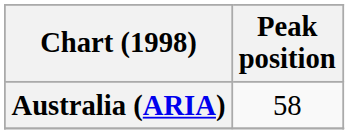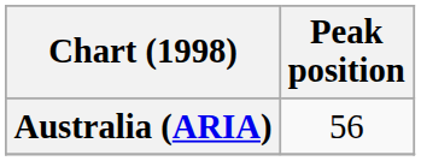 <table class="wikitable sortable plainrowheaders">
 <tr>
 <th>Chart (1998)</th>
 <th>Peak<br>position</th>
 </tr>
 <tr>
 <th scope="row">Australia (<a href='#'>ARIA</a>)</th>
-<td style="text-align:center;">58</td>
+<td style="text-align:center;">56</td>
 </tr>
 <tr>
 </tr>
 <tr>
 </tr>
 </table>
